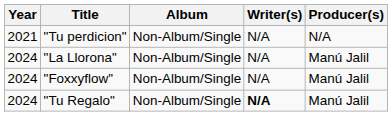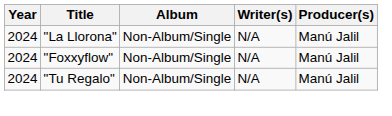 <table class="wikitable plainrowheaders" style="text-align:left;">
 <tr>
 <th>Year</th>
 <th>Title</th>
 <th>Album</th>
 <th>Writer(s)</th>
 <th>Producer(s)</th>
-</tr>
-<tr>
-<td>2021</td>
-<td>"Tu perdicion"</td>
-<td>Non-Album/Single</td>
-<td>N/A</td>
-<td>N/A</td>
 </tr>
 <tr>
 <td>2024</td>
 <td>"La Llorona"</td>
 <td>Non-Album/Single</td>
 <td>N/A</td>
 <td>Manú Jalil</td>
 </tr>
 <tr>
 <td>2024</td>
 <td>"Foxxyflow"</td>
 <td>Non-Album/Single</td>
 <td>N/A</td>
 <td>Manú Jalil</td>
 </tr>
 <tr>
 <td>2024</td>
 <td>"Tu Regalo"</td>
 <td>Non-Album/Single</td>
-<td><strong>N/A</strong></td>
+<td>N/A</td>
 <td>Manú Jalil</td>
 </tr>
 </table>
